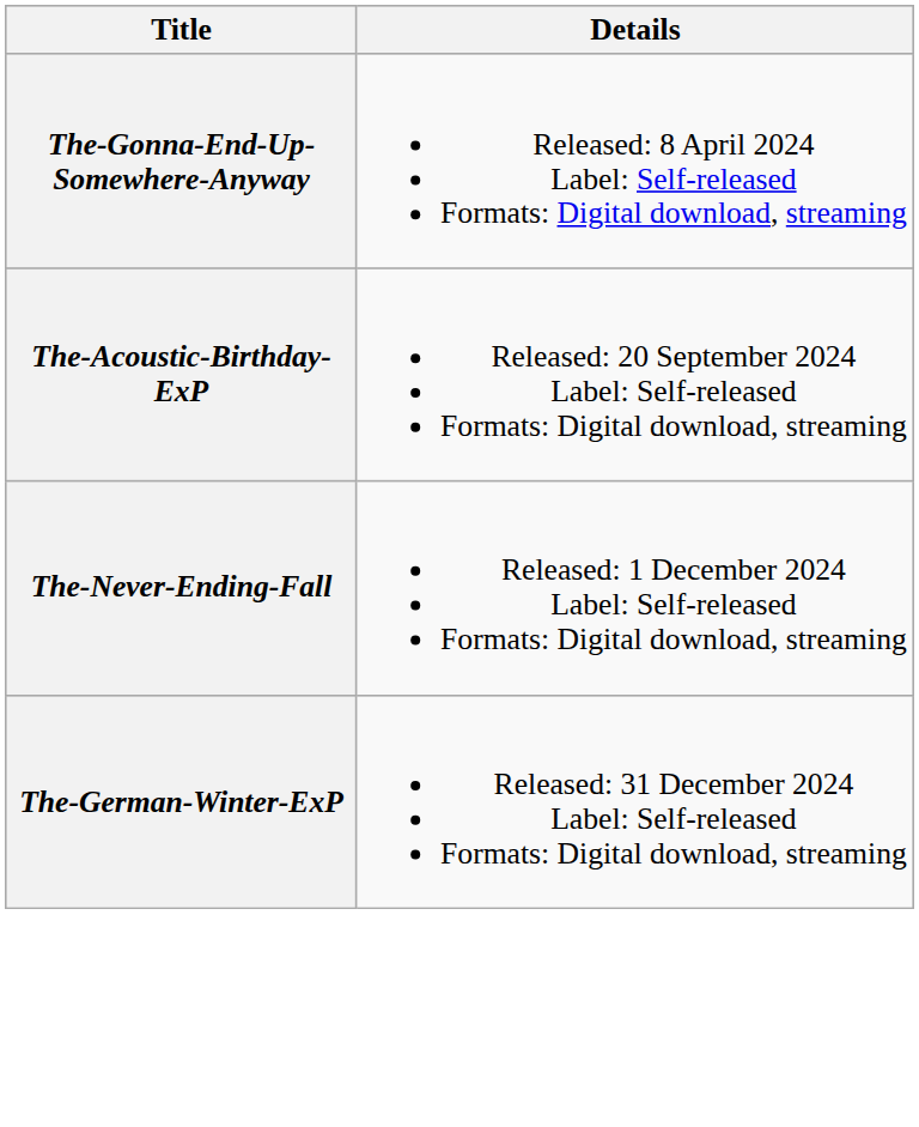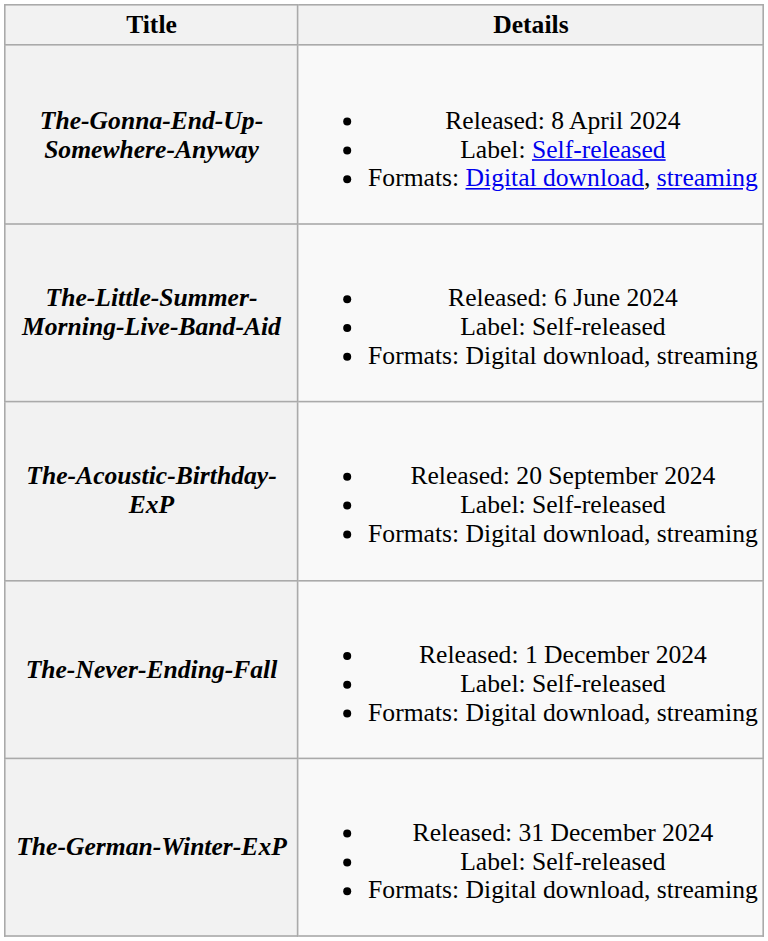 <table class="wikitable plainrowheaders" style="text-align:center;" border="1">
 <tr>
 <th scope="col" style="width:11em;">Title</th>
 <th scope="col">Details</th>
 </tr>
 <tr>
 <th scope="row"><em>The-Gonna-End-Up-Somewhere-Anyway</em></th>
 <td><br><ul><li>Released: 8 April 2024</li><li>Label: <a href='#'>Self-released</a></li><li>Formats: <a href='#'>Digital download</a>, <a href='#'>streaming</a></li></ul></td>
+</tr>
+<tr>
+<th scope="row"><em>The-Little-Summer-Morning-Live-Band-Aid</em></th>
+<td><br><ul><li>Released: 6 June 2024</li><li>Label: Self-released</li><li>Formats: Digital download, streaming</li></ul></td>
 </tr>
 <tr>
 <th scope="row"><em>The-Acoustic-Birthday-ExP</em></th>
 <td><br><ul><li>Released: 20 September 2024</li><li>Label: Self-released</li><li>Formats: Digital download, streaming</li></ul></td>
 </tr>
 <tr>
 <th scope="row"><em>The-Never-Ending-Fall</em></th>
 <td><br><ul><li>Released: 1 December 2024</li><li>Label: Self-released</li><li>Formats: Digital download, streaming</li></ul></td>
 </tr>
 <tr>
 <th scope="row"><em>The-German-Winter-ExP</em></th>
 <td><br><ul><li>Released: 31 December 2024</li><li>Label: Self-released</li><li>Formats: Digital download, streaming</li></ul></td>
 </tr>
 </table>
